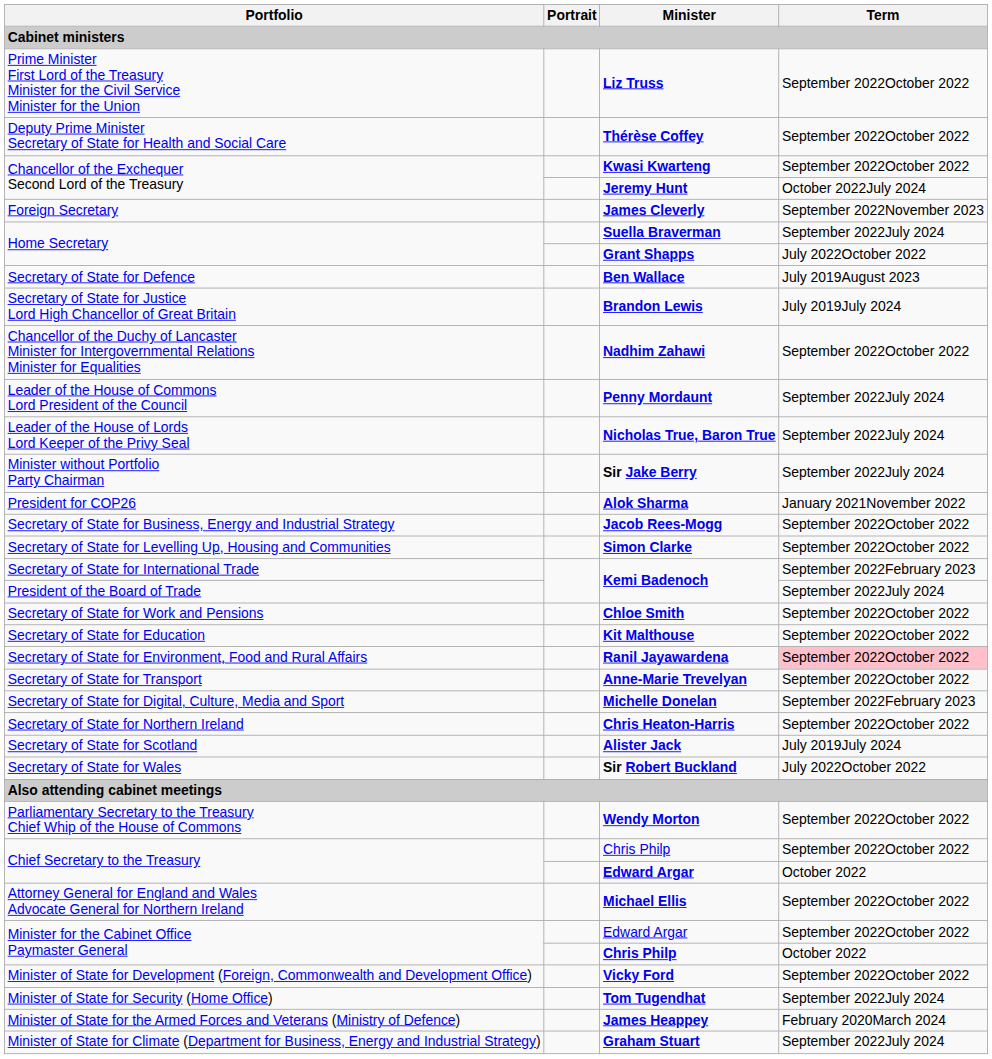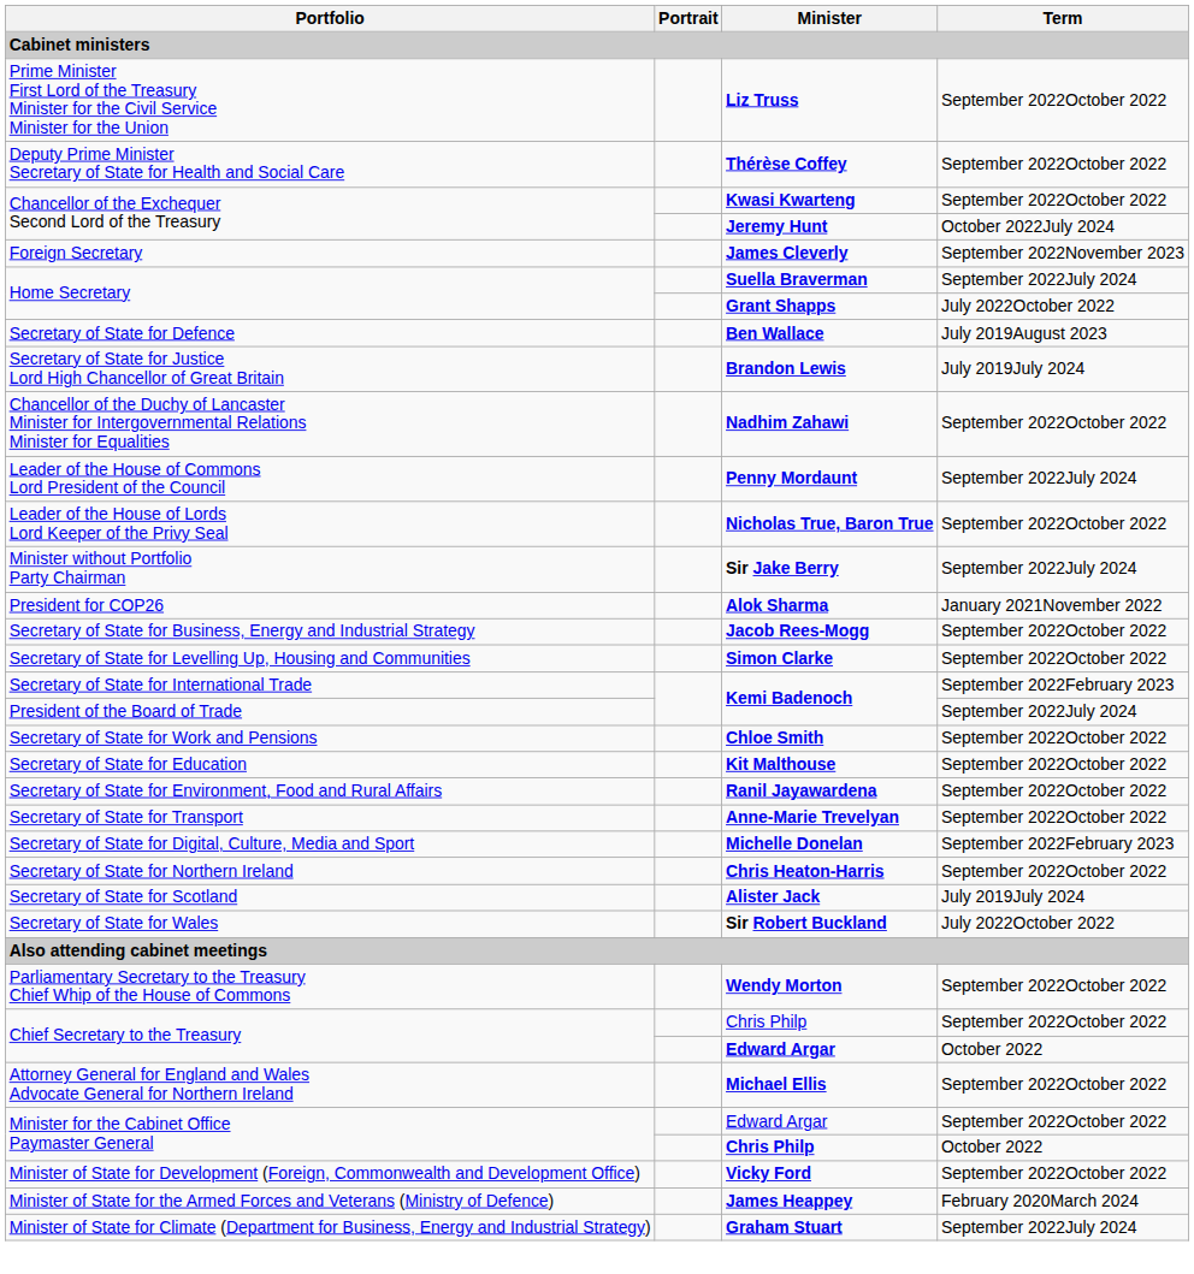 <table class="wikitable">
 <tr>
 <th>Portfolio</th>
 <th>Portrait</th>
 <th>Minister</th>
 <th>Term</th>
 </tr>
 <tr>
 <td style="background:#ccc;" colspan="4"><strong>Cabinet ministers</strong></td>
 </tr>
 <tr>
 <td><a href='#'>Prime Minister</a><br><a href='#'>First Lord of the Treasury</a><br><a href='#'>Minister for the Civil Service</a><br><a href='#'>Minister for the Union</a></td>
 <td></td>
 <td><strong><a href='#'>Liz Truss</a></strong></td>
 <td>September 2022October 2022</td>
 </tr>
 <tr>
 <td><a href='#'>Deputy Prime Minister</a><br><a href='#'>Secretary of State for Health and Social Care</a></td>
 <td></td>
 <td><strong><a href='#'>Thérèse Coffey</a></strong></td>
 <td>September 2022October 2022</td>
 </tr>
 <tr>
 <td rowspan="2"><a href='#'>Chancellor of the Exchequer</a><br>Second Lord of the Treasury</td>
 <td></td>
 <td><strong><a href='#'>Kwasi Kwarteng</a></strong></td>
 <td>September 2022October 2022</td>
 </tr>
 <tr>
 <td></td>
 <td><strong><a href='#'>Jeremy Hunt</a></strong></td>
 <td>October 2022July 2024</td>
 </tr>
 <tr>
 <td><a href='#'>Foreign Secretary</a></td>
 <td></td>
 <td><strong><a href='#'>James Cleverly</a></strong></td>
 <td>September 2022November 2023</td>
 </tr>
 <tr>
 <td rowspan="2"><a href='#'>Home Secretary</a></td>
 <td></td>
 <td><strong><a href='#'>Suella Braverman</a></strong></td>
 <td>September 2022July 2024</td>
 </tr>
 <tr>
 <td></td>
 <td><strong><a href='#'>Grant Shapps</a></strong></td>
 <td>July 2022October 2022</td>
 </tr>
 <tr>
 <td><a href='#'>Secretary of State for Defence</a></td>
 <td></td>
 <td><strong><a href='#'>Ben Wallace</a></strong></td>
 <td>July 2019August 2023</td>
 </tr>
 <tr>
 <td><a href='#'>Secretary of State for Justice</a><br><a href='#'>Lord High Chancellor of Great Britain</a></td>
 <td></td>
 <td><strong><a href='#'>Brandon Lewis</a></strong></td>
 <td>July 2019July 2024</td>
 </tr>
 <tr>
 <td><a href='#'>Chancellor of the Duchy of Lancaster</a><br><a href='#'>Minister for Intergovernmental Relations</a><br><a href='#'>Minister for Equalities</a></td>
 <td></td>
 <td><strong><a href='#'>Nadhim Zahawi</a></strong></td>
 <td>September 2022October 2022</td>
 </tr>
 <tr>
 <td><a href='#'>Leader of the House of Commons</a> <br><a href='#'>Lord President of the Council</a></td>
 <td></td>
 <td><strong><a href='#'>Penny Mordaunt</a></strong></td>
 <td>September 2022July 2024</td>
 </tr>
 <tr>
 <td><a href='#'>Leader of the House of Lords</a> <br><a href='#'>Lord Keeper of the Privy Seal</a></td>
 <td></td>
 <td><strong><a href='#'>Nicholas True, Baron True</a></strong></td>
-<td>September 2022July 2024</td>
+<td>September 2022October 2022</td>
 </tr>
 <tr>
 <td><a href='#'>Minister without Portfolio</a><br><a href='#'>Party Chairman</a> </td>
 <td></td>
 <td><strong>Sir <a href='#'>Jake Berry</a></strong></td>
 <td>September 2022July 2024</td>
 </tr>
 <tr>
 <td><a href='#'>President for COP26</a></td>
 <td></td>
 <td><strong><a href='#'>Alok Sharma</a></strong></td>
 <td>January 2021November 2022</td>
 </tr>
 <tr>
 <td><a href='#'>Secretary of State for Business, Energy and Industrial Strategy</a></td>
 <td></td>
 <td><strong><a href='#'>Jacob Rees-Mogg</a></strong></td>
 <td>September 2022October 2022</td>
 </tr>
 <tr>
 <td><a href='#'>Secretary of State for Levelling Up, Housing and Communities</a></td>
 <td></td>
 <td><strong><a href='#'>Simon Clarke</a></strong></td>
 <td>September 2022October 2022</td>
 </tr>
 <tr>
 <td><a href='#'>Secretary of State for International Trade</a></td>
 <td rowspan="2"></td>
 <td rowspan="2"><strong><a href='#'>Kemi Badenoch</a></strong></td>
 <td>September 2022February 2023</td>
 </tr>
 <tr>
 <td><a href='#'>President of the Board of Trade</a></td>
 <td>September 2022July 2024</td>
 </tr>
 <tr>
 <td><a href='#'>Secretary of State for Work and Pensions</a></td>
 <td></td>
 <td><strong><a href='#'>Chloe Smith</a></strong></td>
 <td>September 2022October 2022</td>
 </tr>
 <tr>
 <td><a href='#'>Secretary of State for Education</a></td>
 <td></td>
 <td><strong><a href='#'>Kit Malthouse</a></strong></td>
 <td>September 2022October 2022</td>
 </tr>
 <tr>
 <td><a href='#'>Secretary of State for Environment, Food and Rural Affairs</a></td>
 <td></td>
 <td><strong><a href='#'>Ranil Jayawardena</a></strong></td>
-<td style="background: pink;">September 2022October 2022</td>
+<td>September 2022October 2022</td>
 </tr>
 <tr>
 <td><a href='#'>Secretary of State for Transport</a></td>
 <td></td>
 <td><strong><a href='#'>Anne-Marie Trevelyan</a></strong></td>
 <td>September 2022October 2022</td>
 </tr>
 <tr>
 <td><a href='#'>Secretary of State for Digital, Culture, Media and Sport</a></td>
 <td></td>
 <td><strong><a href='#'>Michelle Donelan</a></strong></td>
 <td>September 2022February 2023</td>
 </tr>
 <tr>
 <td><a href='#'>Secretary of State for Northern Ireland</a></td>
 <td></td>
 <td><strong><a href='#'>Chris Heaton-Harris</a></strong></td>
 <td>September 2022October 2022</td>
 </tr>
 <tr>
 <td><a href='#'>Secretary of State for Scotland</a></td>
 <td></td>
 <td><strong><a href='#'>Alister Jack</a></strong></td>
 <td>July 2019July 2024</td>
 </tr>
 <tr>
 <td><a href='#'>Secretary of State for Wales</a></td>
 <td></td>
 <td><strong>Sir <a href='#'>Robert Buckland</a></strong></td>
 <td>July 2022October 2022</td>
 </tr>
 <tr>
 <td style="background:#ccc;" colspan="4"><strong>Also attending cabinet meetings</strong></td>
 </tr>
 <tr>
 <td><a href='#'>Parliamentary Secretary to the Treasury</a><br><a href='#'>Chief Whip of the House of Commons</a></td>
 <td></td>
 <td><strong><a href='#'>Wendy Morton</a></strong></td>
 <td>September 2022October 2022</td>
 </tr>
 <tr>
 <td rowspan="2"><a href='#'>Chief Secretary to the Treasury</a></td>
 <td></td>
 <td><a href='#'>Chris Philp</a></td>
 <td>September 2022October 2022</td>
 </tr>
 <tr>
 <td></td>
 <td><strong><a href='#'>Edward Argar</a></strong></td>
 <td>October 2022</td>
 </tr>
 <tr>
 <td><a href='#'>Attorney General for England and Wales</a><br><a href='#'>Advocate General for Northern Ireland</a></td>
 <td></td>
 <td><strong><a href='#'>Michael Ellis</a></strong></td>
 <td>September 2022October 2022</td>
 </tr>
 <tr>
 <td rowspan="2"><a href='#'>Minister for the Cabinet Office</a><br><a href='#'>Paymaster General</a></td>
 <td></td>
 <td><a href='#'>Edward Argar</a></td>
 <td>September 2022October 2022</td>
 </tr>
 <tr>
 <td></td>
 <td><strong><a href='#'>Chris Philp</a></strong></td>
 <td>October 2022</td>
 </tr>
 <tr>
 <td><a href='#'>Minister of State for Development</a> (<a href='#'>Foreign, Commonwealth and Development Office</a>)</td>
 <td></td>
 <td><strong><a href='#'>Vicky Ford</a></strong></td>
 <td>September 2022October 2022</td>
 </tr>
 <tr>
-<td><a href='#'>Minister of State for Security</a> (<a href='#'>Home Office</a>)</td>
-<td></td>
-<td><strong><a href='#'>Tom Tugendhat</a></strong></td>
-<td>September 2022July 2024</td>
-</tr>
-<tr>
 <td><a href='#'>Minister of State for the Armed Forces and Veterans</a> (<a href='#'>Ministry of Defence</a>)</td>
 <td></td>
 <td><strong><a href='#'>James Heappey</a></strong></td>
 <td>February 2020March 2024</td>
 </tr>
 <tr>
 <td rowspan="1"><a href='#'>Minister of State for Climate</a> (<a href='#'>Department for Business, Energy and Industrial Strategy</a>)</td>
 <td></td>
 <td><strong><a href='#'>Graham Stuart</a></strong></td>
 <td>September 2022July 2024</td>
 </tr>
 </table>
